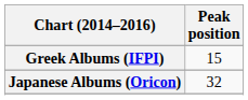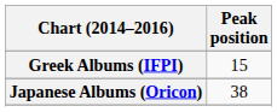 <table class="wikitable sortable plainrowheaders" style="text-align:center">
 <tr>
 <th scope="col">Chart (2014–2016)</th>
 <th scope="col">Peak<br>position</th>
 </tr>
 <tr>
 </tr>
 <tr>
 </tr>
 <tr>
 </tr>
 <tr>
 </tr>
 <tr>
 </tr>
 <tr>
 </tr>
 <tr>
 </tr>
 <tr>
 </tr>
 <tr>
 <th scope="row">Greek Albums (<a href='#'>IFPI</a>)</th>
 <td>15</td>
 </tr>
 <tr>
 </tr>
 <tr>
 <th scope="row">Japanese Albums (<a href='#'>Oricon</a>)</th>
-<td>32</td>
+<td>38</td>
 </tr>
 <tr>
 </tr>
 <tr>
 </tr>
 <tr>
 </tr>
 <tr>
 </tr>
 </table>
